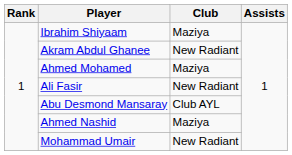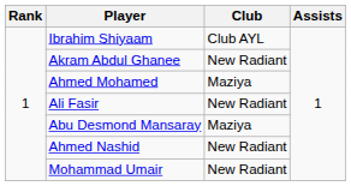 <table class="wikitable" style="text-align:center">
 <tr>
 <th>Rank</th>
 <th>Player</th>
 <th>Club</th>
 <th>Assists</th>
 </tr>
 <tr>
 <td rowspan="7">1</td>
 <td align="left"> <a href='#'>Ibrahim Shiyaam</a></td>
-<td align="left">Maziya</td>
+<td align="left">Club AYL</td>
 <td rowspan="7">1</td>
 </tr>
 <tr>
 <td align="left"> <a href='#'>Akram Abdul Ghanee</a></td>
 <td align="left">New Radiant</td>
 </tr>
 <tr>
 <td align="left"> <a href='#'>Ahmed Mohamed</a></td>
 <td align="left">Maziya</td>
 </tr>
 <tr>
 <td align="left"> <a href='#'>Ali Fasir</a></td>
 <td align="left">New Radiant</td>
 </tr>
 <tr>
 <td align="left"> <a href='#'>Abu Desmond Mansaray</a></td>
-<td align="left">Club AYL</td>
+<td align="left">Maziya</td>
 </tr>
 <tr>
 <td align="left"> <a href='#'>Ahmed Nashid</a></td>
-<td align="left">Maziya</td>
+<td align="left">New Radiant</td>
 </tr>
 <tr>
 <td align="left"> <a href='#'>Mohammad Umair</a></td>
 <td align="left">New Radiant</td>
 </tr>
 </table>
